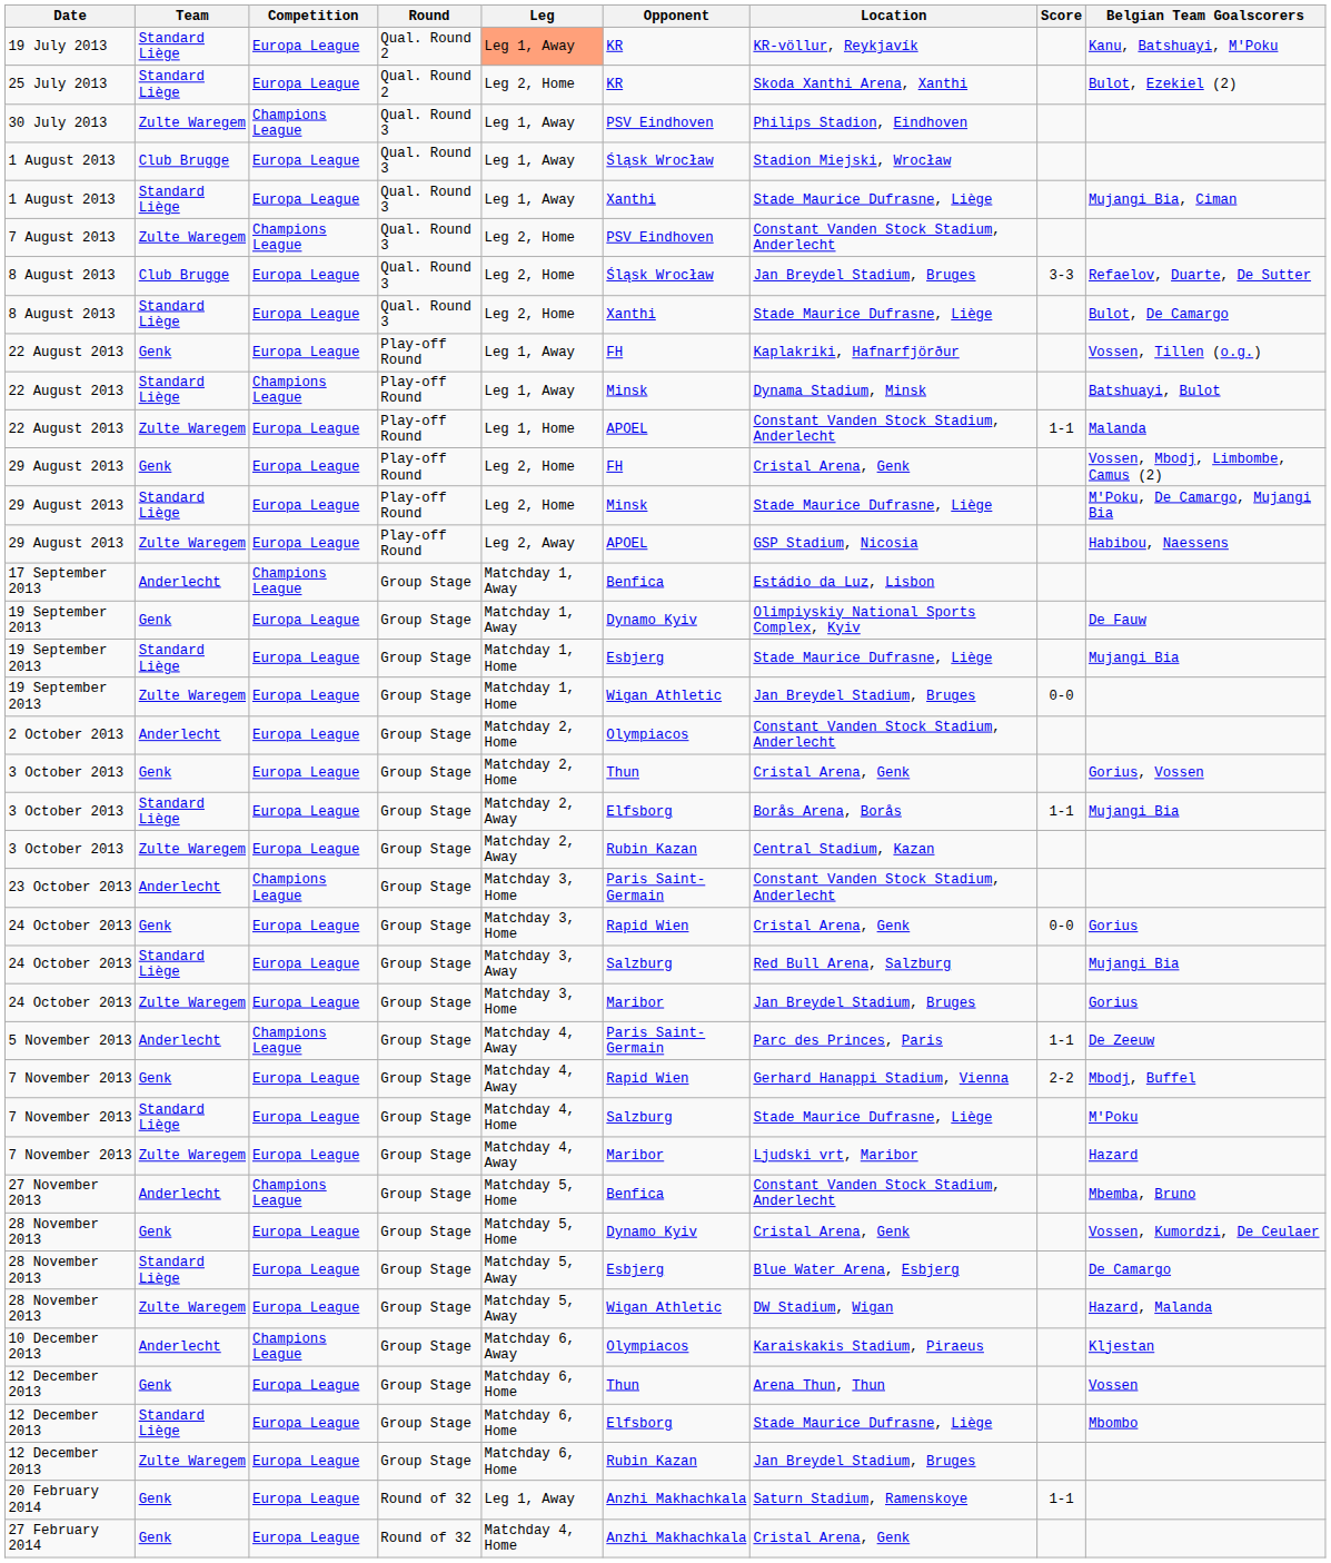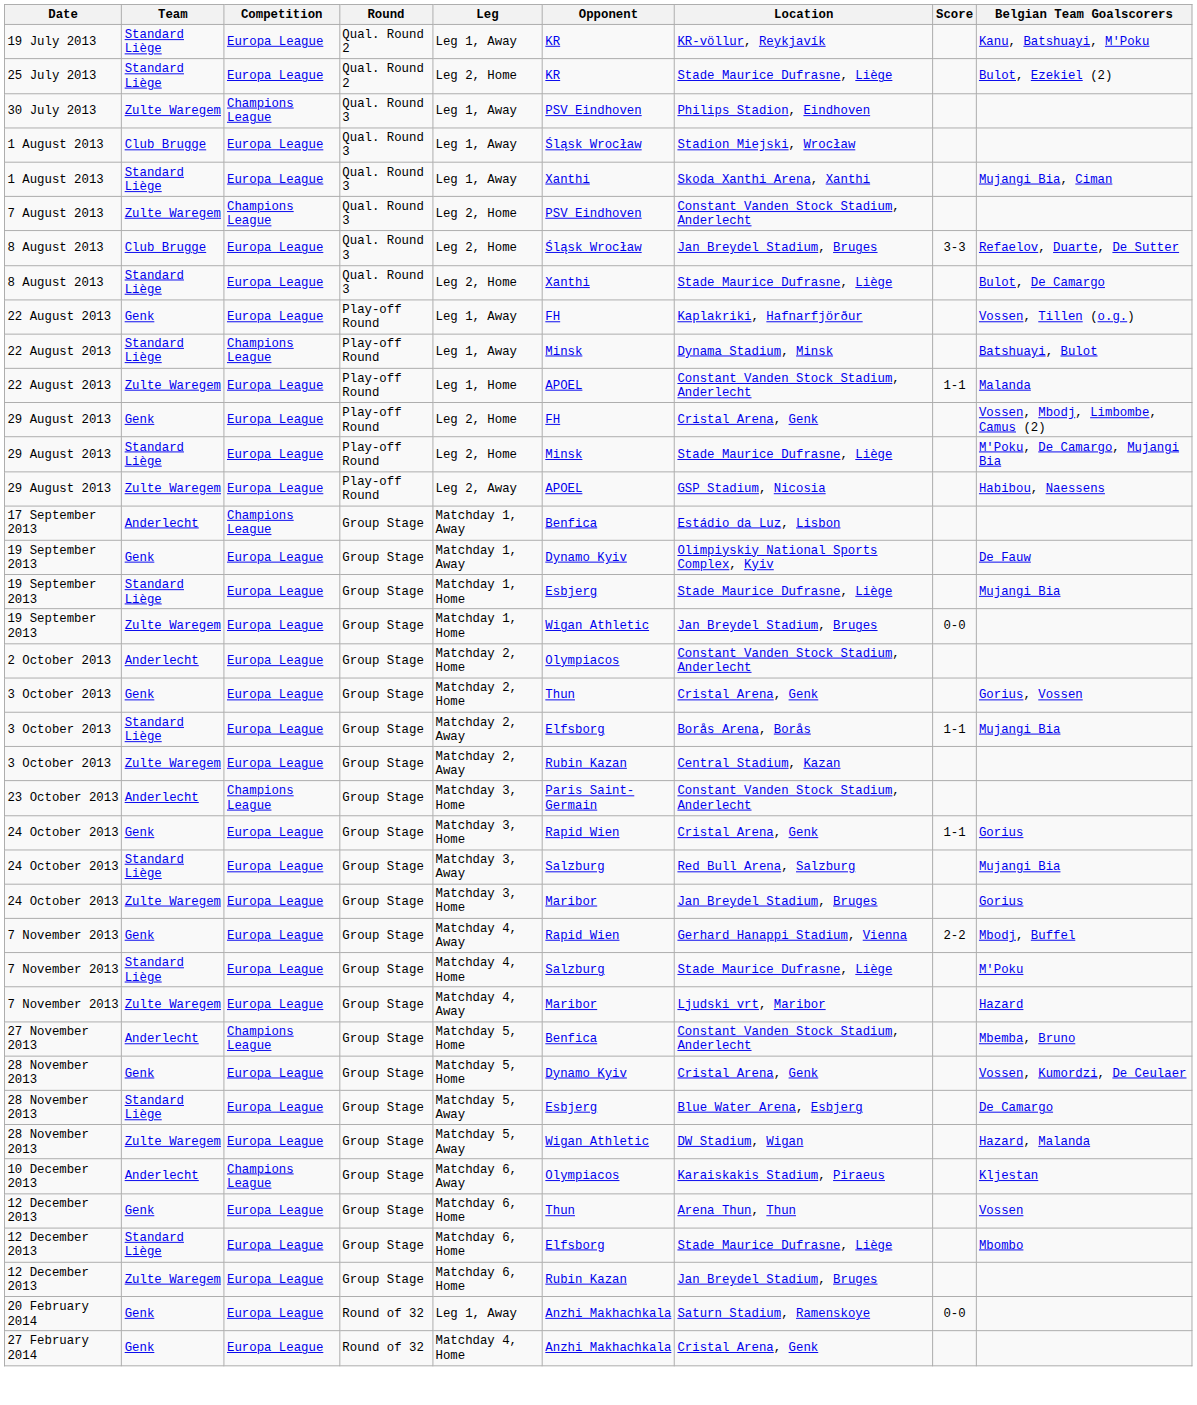 <table class="wikitable">
 <tr>
 <th>Date</th>
 <th>Team</th>
 <th>Competition</th>
 <th>Round</th>
 <th>Leg</th>
 <th>Opponent</th>
 <th>Location</th>
 <th>Score</th>
 <th>Belgian Team Goalscorers</th>
 </tr>
 <tr>
 <td>19 July 2013</td>
 <td><a href='#'>Standard Liège</a></td>
 <td><a href='#'>Europa League</a></td>
 <td>Qual. Round 2</td>
-<td style="background: lightsalmon;">Leg 1, Away</td>
+<td>Leg 1, Away</td>
 <td> <a href='#'>KR</a></td>
 <td><a href='#'>KR-völlur</a>, <a href='#'>Reykjavík</a></td>
 <td></td>
 <td><a href='#'>Kanu</a>, <a href='#'>Batshuayi</a>, <a href='#'>M'Poku</a></td>
 </tr>
 <tr>
 <td>25 July 2013</td>
 <td><a href='#'>Standard Liège</a></td>
 <td><a href='#'>Europa League</a></td>
 <td>Qual. Round 2</td>
 <td>Leg 2, Home</td>
 <td> <a href='#'>KR</a></td>
-<td><a href='#'>Skoda Xanthi Arena</a>, <a href='#'>Xanthi</a></td>
+<td><a href='#'>Stade Maurice Dufrasne</a>, <a href='#'>Liège</a></td>
 <td></td>
 <td><a href='#'>Bulot</a>, <a href='#'>Ezekiel</a> (2)</td>
 </tr>
 <tr>
 <td>30 July 2013</td>
 <td><a href='#'>Zulte Waregem</a></td>
 <td><a href='#'>Champions League</a></td>
 <td>Qual. Round 3</td>
 <td>Leg 1, Away</td>
 <td> <a href='#'>PSV Eindhoven</a></td>
 <td><a href='#'>Philips Stadion</a>, <a href='#'>Eindhoven</a></td>
 <td></td>
 <td></td>
 </tr>
 <tr>
 <td>1 August 2013</td>
 <td><a href='#'>Club Brugge</a></td>
 <td><a href='#'>Europa League</a></td>
 <td>Qual. Round 3</td>
 <td>Leg 1, Away</td>
 <td> <a href='#'>Śląsk Wrocław</a></td>
 <td><a href='#'>Stadion Miejski</a>, <a href='#'>Wrocław</a></td>
 <td></td>
 <td></td>
 </tr>
 <tr>
 <td>1 August 2013</td>
 <td><a href='#'>Standard Liège</a></td>
 <td><a href='#'>Europa League</a></td>
 <td>Qual. Round 3</td>
 <td>Leg 1, Away</td>
 <td> <a href='#'>Xanthi</a></td>
-<td><a href='#'>Stade Maurice Dufrasne</a>, <a href='#'>Liège</a></td>
+<td><a href='#'>Skoda Xanthi Arena</a>, <a href='#'>Xanthi</a></td>
 <td></td>
 <td><a href='#'>Mujangi Bia</a>, <a href='#'>Ciman</a></td>
 </tr>
 <tr>
 <td>7 August 2013</td>
 <td><a href='#'>Zulte Waregem</a></td>
 <td><a href='#'>Champions League</a></td>
 <td>Qual. Round 3</td>
 <td>Leg 2, Home</td>
 <td> <a href='#'>PSV Eindhoven</a></td>
 <td><a href='#'>Constant Vanden Stock Stadium</a>, <a href='#'>Anderlecht</a></td>
 <td></td>
 <td></td>
 </tr>
 <tr>
 <td>8 August 2013</td>
 <td><a href='#'>Club Brugge</a></td>
 <td><a href='#'>Europa League</a></td>
 <td>Qual. Round 3</td>
 <td>Leg 2, Home</td>
 <td> <a href='#'>Śląsk Wrocław</a></td>
 <td><a href='#'>Jan Breydel Stadium</a>, <a href='#'>Bruges</a></td>
 <td align=center>3-3</td>
 <td><a href='#'>Refaelov</a>, <a href='#'>Duarte</a>, <a href='#'>De Sutter</a></td>
 </tr>
 <tr>
 <td>8 August 2013</td>
 <td><a href='#'>Standard Liège</a></td>
 <td><a href='#'>Europa League</a></td>
 <td>Qual. Round 3</td>
 <td>Leg 2, Home</td>
 <td> <a href='#'>Xanthi</a></td>
 <td><a href='#'>Stade Maurice Dufrasne</a>, <a href='#'>Liège</a></td>
 <td></td>
 <td><a href='#'>Bulot</a>, <a href='#'>De Camargo</a></td>
 </tr>
 <tr>
 <td>22 August 2013</td>
 <td><a href='#'>Genk</a></td>
 <td><a href='#'>Europa League</a></td>
 <td>Play-off Round</td>
 <td>Leg 1, Away</td>
 <td> <a href='#'>FH</a></td>
 <td><a href='#'>Kaplakriki</a>, <a href='#'>Hafnarfjörður</a></td>
 <td></td>
 <td><a href='#'>Vossen</a>, <a href='#'>Tillen</a> (<a href='#'>o.g.</a>)</td>
 </tr>
 <tr>
 <td>22 August 2013</td>
 <td><a href='#'>Standard Liège</a></td>
 <td><a href='#'>Champions League</a></td>
 <td>Play-off Round</td>
 <td>Leg 1, Away</td>
 <td> <a href='#'>Minsk</a></td>
 <td><a href='#'>Dynama Stadium</a>, <a href='#'>Minsk</a></td>
 <td></td>
 <td><a href='#'>Batshuayi</a>, <a href='#'>Bulot</a></td>
 </tr>
 <tr>
 <td>22 August 2013</td>
 <td><a href='#'>Zulte Waregem</a></td>
 <td><a href='#'>Europa League</a></td>
 <td>Play-off Round</td>
 <td>Leg 1, Home</td>
 <td> <a href='#'>APOEL</a></td>
 <td><a href='#'>Constant Vanden Stock Stadium</a>, <a href='#'>Anderlecht</a></td>
 <td align=center>1-1</td>
 <td><a href='#'>Malanda</a></td>
 </tr>
 <tr>
 <td>29 August 2013</td>
 <td><a href='#'>Genk</a></td>
 <td><a href='#'>Europa League</a></td>
 <td>Play-off Round</td>
 <td>Leg 2, Home</td>
 <td> <a href='#'>FH</a></td>
 <td><a href='#'>Cristal Arena</a>, <a href='#'>Genk</a></td>
 <td></td>
 <td><a href='#'>Vossen</a>, <a href='#'>Mbodj</a>, <a href='#'>Limbombe</a>, <a href='#'>Camus</a> (2)</td>
 </tr>
 <tr>
 <td>29 August 2013</td>
 <td><a href='#'>Standard Liège</a></td>
 <td><a href='#'>Europa League</a></td>
 <td>Play-off Round</td>
 <td>Leg 2, Home</td>
 <td> <a href='#'>Minsk</a></td>
 <td><a href='#'>Stade Maurice Dufrasne</a>, <a href='#'>Liège</a></td>
 <td></td>
 <td><a href='#'>M'Poku</a>, <a href='#'>De Camargo</a>, <a href='#'>Mujangi Bia</a></td>
 </tr>
 <tr>
 <td>29 August 2013</td>
 <td><a href='#'>Zulte Waregem</a></td>
 <td><a href='#'>Europa League</a></td>
 <td>Play-off Round</td>
 <td>Leg 2, Away</td>
 <td> <a href='#'>APOEL</a></td>
 <td><a href='#'>GSP Stadium</a>, <a href='#'>Nicosia</a></td>
 <td></td>
 <td><a href='#'>Habibou</a>, <a href='#'>Naessens</a></td>
 </tr>
 <tr>
 <td>17 September 2013</td>
 <td><a href='#'>Anderlecht</a></td>
 <td><a href='#'>Champions League</a></td>
 <td>Group Stage</td>
 <td>Matchday 1, Away</td>
 <td> <a href='#'>Benfica</a></td>
 <td><a href='#'>Estádio da Luz</a>, <a href='#'>Lisbon</a></td>
 <td></td>
 <td></td>
 </tr>
 <tr>
 <td>19 September 2013</td>
 <td><a href='#'>Genk</a></td>
 <td><a href='#'>Europa League</a></td>
 <td>Group Stage</td>
 <td>Matchday 1, Away</td>
 <td> <a href='#'>Dynamo Kyiv</a></td>
 <td><a href='#'>Olimpiyskiy National Sports Complex</a>, <a href='#'>Kyiv</a></td>
 <td></td>
 <td><a href='#'>De Fauw</a></td>
 </tr>
 <tr>
 <td>19 September 2013</td>
 <td><a href='#'>Standard Liège</a></td>
 <td><a href='#'>Europa League</a></td>
 <td>Group Stage</td>
 <td>Matchday 1, Home</td>
 <td> <a href='#'>Esbjerg</a></td>
 <td><a href='#'>Stade Maurice Dufrasne</a>, <a href='#'>Liège</a></td>
 <td></td>
 <td><a href='#'>Mujangi Bia</a></td>
 </tr>
 <tr>
 <td>19 September 2013</td>
 <td><a href='#'>Zulte Waregem</a></td>
 <td><a href='#'>Europa League</a></td>
 <td>Group Stage</td>
 <td>Matchday 1, Home</td>
 <td> <a href='#'>Wigan Athletic</a></td>
 <td><a href='#'>Jan Breydel Stadium</a>, <a href='#'>Bruges</a></td>
 <td align=center>0-0</td>
 <td></td>
 </tr>
 <tr>
 <td>2 October 2013</td>
 <td><a href='#'>Anderlecht</a></td>
 <td><a href='#'>Europa League</a></td>
 <td>Group Stage</td>
 <td>Matchday 2, Home</td>
 <td> <a href='#'>Olympiacos</a></td>
 <td><a href='#'>Constant Vanden Stock Stadium</a>, <a href='#'>Anderlecht</a></td>
 <td></td>
 <td></td>
 </tr>
 <tr>
 <td>3 October 2013</td>
 <td><a href='#'>Genk</a></td>
 <td><a href='#'>Europa League</a></td>
 <td>Group Stage</td>
 <td>Matchday 2, Home</td>
 <td> <a href='#'>Thun</a></td>
 <td><a href='#'>Cristal Arena</a>, <a href='#'>Genk</a></td>
 <td></td>
 <td><a href='#'>Gorius</a>, <a href='#'>Vossen</a></td>
 </tr>
 <tr>
 <td>3 October 2013</td>
 <td><a href='#'>Standard Liège</a></td>
 <td><a href='#'>Europa League</a></td>
 <td>Group Stage</td>
 <td>Matchday 2, Away</td>
 <td> <a href='#'>Elfsborg</a></td>
 <td><a href='#'>Borås Arena</a>, <a href='#'>Borås</a></td>
 <td align=center>1-1</td>
 <td><a href='#'>Mujangi Bia</a></td>
 </tr>
 <tr>
 <td>3 October 2013</td>
 <td><a href='#'>Zulte Waregem</a></td>
 <td><a href='#'>Europa League</a></td>
 <td>Group Stage</td>
 <td>Matchday 2, Away</td>
 <td> <a href='#'>Rubin Kazan</a></td>
 <td><a href='#'>Central Stadium</a>, <a href='#'>Kazan</a></td>
 <td></td>
 <td></td>
 </tr>
 <tr>
 <td>23 October 2013</td>
 <td><a href='#'>Anderlecht</a></td>
 <td><a href='#'>Champions League</a></td>
 <td>Group Stage</td>
 <td>Matchday 3, Home</td>
 <td> <a href='#'>Paris Saint-Germain</a></td>
 <td><a href='#'>Constant Vanden Stock Stadium</a>, <a href='#'>Anderlecht</a></td>
 <td></td>
 <td></td>
 </tr>
 <tr>
 <td>24 October 2013</td>
 <td><a href='#'>Genk</a></td>
 <td><a href='#'>Europa League</a></td>
 <td>Group Stage</td>
 <td>Matchday 3, Home</td>
 <td> <a href='#'>Rapid Wien</a></td>
 <td><a href='#'>Cristal Arena</a>, <a href='#'>Genk</a></td>
-<td align=center>0-0</td>
+<td align=center>1-1</td>
 <td><a href='#'>Gorius</a></td>
 </tr>
 <tr>
 <td>24 October 2013</td>
 <td><a href='#'>Standard Liège</a></td>
 <td><a href='#'>Europa League</a></td>
 <td>Group Stage</td>
 <td>Matchday 3, Away</td>
 <td> <a href='#'>Salzburg</a></td>
 <td><a href='#'>Red Bull Arena</a>, <a href='#'>Salzburg</a></td>
 <td></td>
 <td><a href='#'>Mujangi Bia</a></td>
 </tr>
 <tr>
 <td>24 October 2013</td>
 <td><a href='#'>Zulte Waregem</a></td>
 <td><a href='#'>Europa League</a></td>
 <td>Group Stage</td>
 <td>Matchday 3, Home</td>
 <td> <a href='#'>Maribor</a></td>
 <td><a href='#'>Jan Breydel Stadium</a>, <a href='#'>Bruges</a></td>
 <td></td>
 <td><a href='#'>Gorius</a></td>
-</tr>
-<tr>
-<td>5 November 2013</td>
-<td><a href='#'>Anderlecht</a></td>
-<td><a href='#'>Champions League</a></td>
-<td>Group Stage</td>
-<td>Matchday 4, Away</td>
-<td> <a href='#'>Paris Saint-Germain</a></td>
-<td><a href='#'>Parc des Princes</a>, <a href='#'>Paris</a></td>
-<td align=center>1-1</td>
-<td><a href='#'>De Zeeuw</a></td>
 </tr>
 <tr>
 <td>7 November 2013</td>
 <td><a href='#'>Genk</a></td>
 <td><a href='#'>Europa League</a></td>
 <td>Group Stage</td>
 <td>Matchday 4, Away</td>
 <td> <a href='#'>Rapid Wien</a></td>
 <td><a href='#'>Gerhard Hanappi Stadium</a>, <a href='#'>Vienna</a></td>
 <td align=center>2-2</td>
 <td><a href='#'>Mbodj</a>, <a href='#'>Buffel</a></td>
 </tr>
 <tr>
 <td>7 November 2013</td>
 <td><a href='#'>Standard Liège</a></td>
 <td><a href='#'>Europa League</a></td>
 <td>Group Stage</td>
 <td>Matchday 4, Home</td>
 <td> <a href='#'>Salzburg</a></td>
 <td><a href='#'>Stade Maurice Dufrasne</a>, <a href='#'>Liège</a></td>
 <td></td>
 <td><a href='#'>M'Poku</a></td>
 </tr>
 <tr>
 <td>7 November 2013</td>
 <td><a href='#'>Zulte Waregem</a></td>
 <td><a href='#'>Europa League</a></td>
 <td>Group Stage</td>
 <td>Matchday 4, Away</td>
 <td> <a href='#'>Maribor</a></td>
 <td><a href='#'>Ljudski vrt</a>, <a href='#'>Maribor</a></td>
 <td></td>
 <td><a href='#'>Hazard</a></td>
 </tr>
 <tr>
 <td>27 November 2013</td>
 <td><a href='#'>Anderlecht</a></td>
 <td><a href='#'>Champions League</a></td>
 <td>Group Stage</td>
 <td>Matchday 5, Home</td>
 <td> <a href='#'>Benfica</a></td>
 <td><a href='#'>Constant Vanden Stock Stadium</a>, <a href='#'>Anderlecht</a></td>
 <td></td>
 <td><a href='#'>Mbemba</a>, <a href='#'>Bruno</a></td>
 </tr>
 <tr>
 <td>28 November 2013</td>
 <td><a href='#'>Genk</a></td>
 <td><a href='#'>Europa League</a></td>
 <td>Group Stage</td>
 <td>Matchday 5, Home</td>
 <td> <a href='#'>Dynamo Kyiv</a></td>
 <td><a href='#'>Cristal Arena</a>, <a href='#'>Genk</a></td>
 <td></td>
 <td><a href='#'>Vossen</a>, <a href='#'>Kumordzi</a>, <a href='#'>De Ceulaer</a></td>
 </tr>
 <tr>
 <td>28 November 2013</td>
 <td><a href='#'>Standard Liège</a></td>
 <td><a href='#'>Europa League</a></td>
 <td>Group Stage</td>
 <td>Matchday 5, Away</td>
 <td> <a href='#'>Esbjerg</a></td>
 <td><a href='#'>Blue Water Arena</a>, <a href='#'>Esbjerg</a></td>
 <td></td>
 <td><a href='#'>De Camargo</a></td>
 </tr>
 <tr>
 <td>28 November 2013</td>
 <td><a href='#'>Zulte Waregem</a></td>
 <td><a href='#'>Europa League</a></td>
 <td>Group Stage</td>
 <td>Matchday 5, Away</td>
 <td> <a href='#'>Wigan Athletic</a></td>
 <td><a href='#'>DW Stadium</a>, <a href='#'>Wigan</a></td>
 <td></td>
 <td><a href='#'>Hazard</a>, <a href='#'>Malanda</a></td>
 </tr>
 <tr>
 <td>10 December 2013</td>
 <td><a href='#'>Anderlecht</a></td>
 <td><a href='#'>Champions League</a></td>
 <td>Group Stage</td>
 <td>Matchday 6, Away</td>
 <td> <a href='#'>Olympiacos</a></td>
 <td><a href='#'>Karaiskakis Stadium</a>, <a href='#'>Piraeus</a></td>
 <td></td>
 <td><a href='#'>Kljestan</a></td>
 </tr>
 <tr>
 <td>12 December 2013</td>
 <td><a href='#'>Genk</a></td>
 <td><a href='#'>Europa League</a></td>
 <td>Group Stage</td>
 <td>Matchday 6, Home</td>
 <td> <a href='#'>Thun</a></td>
 <td><a href='#'>Arena Thun</a>, <a href='#'>Thun</a></td>
 <td></td>
 <td><a href='#'>Vossen</a></td>
 </tr>
 <tr>
 <td>12 December 2013</td>
 <td><a href='#'>Standard Liège</a></td>
 <td><a href='#'>Europa League</a></td>
 <td>Group Stage</td>
 <td>Matchday 6, Home</td>
 <td> <a href='#'>Elfsborg</a></td>
 <td><a href='#'>Stade Maurice Dufrasne</a>, <a href='#'>Liège</a></td>
 <td></td>
 <td><a href='#'>Mbombo</a></td>
 </tr>
 <tr>
 <td>12 December 2013</td>
 <td><a href='#'>Zulte Waregem</a></td>
 <td><a href='#'>Europa League</a></td>
 <td>Group Stage</td>
 <td>Matchday 6, Home</td>
 <td> <a href='#'>Rubin Kazan</a></td>
 <td><a href='#'>Jan Breydel Stadium</a>, <a href='#'>Bruges</a></td>
 <td></td>
 <td></td>
 </tr>
 <tr>
 <td>20 February 2014</td>
 <td><a href='#'>Genk</a></td>
 <td><a href='#'>Europa League</a></td>
 <td>Round of 32</td>
 <td>Leg 1, Away</td>
 <td> <a href='#'>Anzhi Makhachkala</a></td>
 <td><a href='#'>Saturn Stadium</a>, <a href='#'>Ramenskoye</a></td>
-<td align=center>1-1</td>
+<td align=center>0-0</td>
 <td></td>
 </tr>
 <tr>
 <td>27 February 2014</td>
 <td><a href='#'>Genk</a></td>
 <td><a href='#'>Europa League</a></td>
 <td>Round of 32</td>
 <td>Matchday 4, Home</td>
 <td> <a href='#'>Anzhi Makhachkala</a></td>
 <td><a href='#'>Cristal Arena</a>, <a href='#'>Genk</a></td>
 <td></td>
 <td></td>
 </tr>
 </table>
